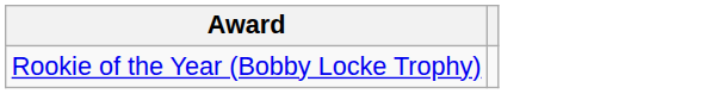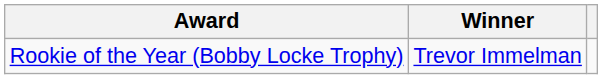 <table class="wikitable">
 <tr>
 <th>Award</th>
+<th>Winner</th>
 <th></th>
 </tr>
 <tr>
 <td><a href='#'>Rookie of the Year (Bobby Locke Trophy)</a></td>
+<td> <a href='#'>Trevor Immelman</a></td>
 <td></td>
 </tr>
 </table>
